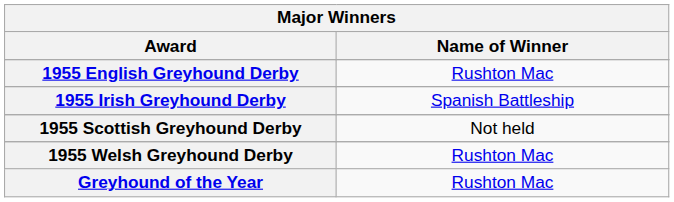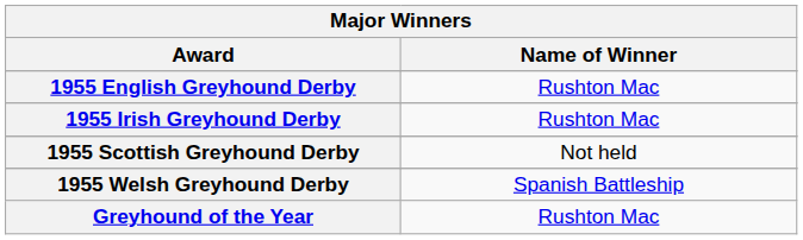 <table class="wikitable">
 <tr>
 <th colspan="2">Major Winners</th>
 </tr>
 <tr>
 <th width=300>Award</th>
 <th width=300>Name of Winner</th>
 </tr>
 <tr>
 </tr>
 <tr align=center>
 <th><a href='#'>1955 English Greyhound Derby</a></th>
 <td><a href='#'>Rushton Mac</a></td>
 </tr>
 <tr>
 </tr>
 <tr align=center>
 <th><a href='#'>1955 Irish Greyhound Derby</a></th>
-<td><a href='#'>Spanish Battleship </a></td>
+<td><a href='#'>Rushton Mac</a></td>
 </tr>
 <tr>
 </tr>
 <tr align=center>
 <th>1955 Scottish Greyhound Derby</th>
 <td>Not held </td>
 </tr>
 <tr>
 </tr>
 <tr align=center>
 <th>1955 Welsh Greyhound Derby</th>
-<td><a href='#'>Rushton Mac</a></td>
+<td><a href='#'>Spanish Battleship </a></td>
 </tr>
 <tr align=center>
 <th><a href='#'>Greyhound of the Year</a></th>
 <td><a href='#'>Rushton Mac</a></td>
 </tr>
 </table>
